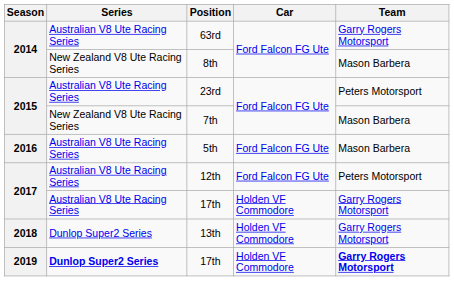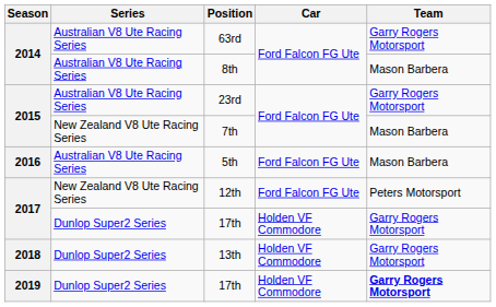 <table class="wikitable" style="font-size: 90%;">
 <tr>
 <th>Season</th>
 <th>Series</th>
 <th>Position</th>
 <th>Car</th>
 <th>Team</th>
 </tr>
 <tr>
 <th rowspan=2>2014</th>
 <td><a href='#'>Australian V8 Ute Racing Series</a></td>
 <td align="center">63rd</td>
 <td rowspan=2><a href='#'>Ford Falcon FG Ute</a></td>
 <td><a href='#'>Garry Rogers Motorsport</a></td>
 </tr>
 <tr>
-<td>New Zealand V8 Ute Racing Series</td>
+<td><a href='#'>Australian V8 Ute Racing Series</a></td>
 <td align="center">8th</td>
 <td>Mason Barbera</td>
 </tr>
 <tr>
 <th rowspan=2>2015</th>
 <td><a href='#'>Australian V8 Ute Racing Series</a></td>
 <td align="center">23rd</td>
 <td rowspan=2><a href='#'>Ford Falcon FG Ute</a></td>
-<td>Peters Motorsport</td>
+<td><a href='#'>Garry Rogers Motorsport</a></td>
 </tr>
 <tr>
 <td>New Zealand V8 Ute Racing Series</td>
 <td align="center">7th</td>
 <td>Mason Barbera</td>
 </tr>
 <tr>
 <th>2016</th>
 <td><a href='#'>Australian V8 Ute Racing Series</a></td>
 <td align="center">5th</td>
 <td><a href='#'>Ford Falcon FG Ute</a></td>
 <td>Mason Barbera</td>
 </tr>
 <tr>
 <th rowspan=2>2017</th>
-<td><a href='#'>Australian V8 Ute Racing Series</a></td>
+<td>New Zealand V8 Ute Racing Series</td>
 <td align="center">12th</td>
 <td><a href='#'>Ford Falcon FG Ute</a></td>
 <td>Peters Motorsport</td>
 </tr>
 <tr>
-<td><a href='#'>Australian V8 Ute Racing Series</a></td>
+<td><a href='#'>Dunlop Super2 Series</a></td>
 <td align="center">17th</td>
 <td><a href='#'>Holden VF Commodore</a></td>
 <td><a href='#'>Garry Rogers Motorsport</a></td>
 </tr>
 <tr>
 <th>2018</th>
 <td><a href='#'>Dunlop Super2 Series</a></td>
 <td align="center">13th</td>
 <td><a href='#'>Holden VF Commodore</a></td>
 <td><a href='#'>Garry Rogers Motorsport</a></td>
 </tr>
 <tr>
 <th>2019</th>
-<td><strong><a href='#'>Dunlop Super2 Series</a></strong></td>
+<td><a href='#'>Dunlop Super2 Series</a></td>
 <td align="center">17th</td>
 <td><a href='#'>Holden VF Commodore</a></td>
 <td><strong><a href='#'>Garry Rogers Motorsport</a></strong></td>
 </tr>
 </table>
